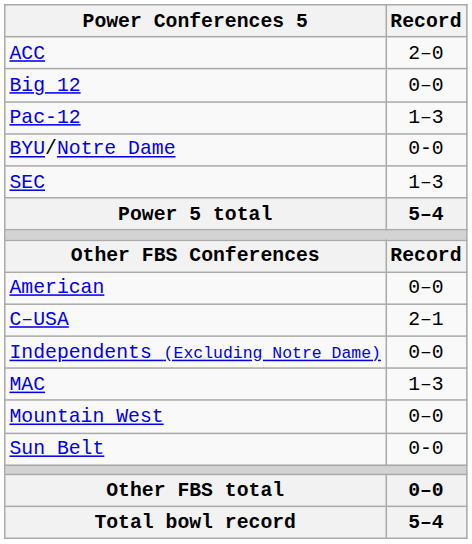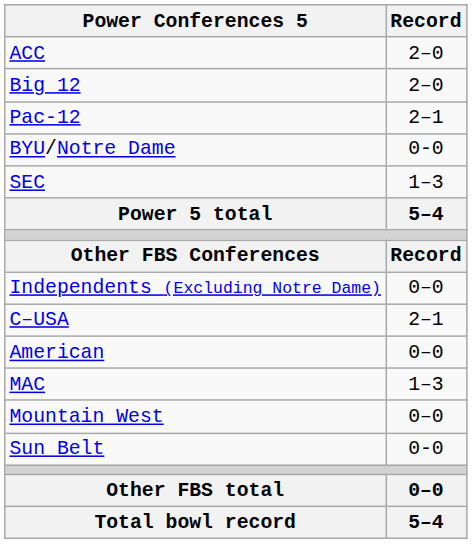 <table class="wikitable">
 <tr>
 <th>Power Conferences 5</th>
 <th>Record</th>
 </tr>
 <tr>
 <td><a href='#'>ACC</a></td>
 <td align=center>2–0</td>
 </tr>
 <tr>
 <td><a href='#'>Big 12</a></td>
-<td align=center>0–0</td>
+<td align=center>2–0</td>
 </tr>
 <tr>
 <td><a href='#'>Pac-12</a></td>
-<td align=center>1–3</td>
+<td align=center>2–1</td>
 </tr>
 <tr>
 <td><a href='#'>BYU</a>/<a href='#'>Notre Dame</a></td>
 <td align=center>0-0</td>
 </tr>
 <tr>
 <td><a href='#'>SEC</a></td>
 <td align=center>1–3</td>
 </tr>
 <tr>
 <th>Power 5 total</th>
 <th>5–4</th>
 </tr>
 <tr>
 <th colspan="2" style="background:lightgrey;"></th>
 </tr>
 <tr>
 <th>Other FBS Conferences</th>
 <th>Record</th>
 </tr>
 <tr>
-<td><a href='#'>American</a></td>
+<td><a href='#'>Independents <small>(Excluding Notre Dame)</small></a></td>
 <td align=center>0–0</td>
 </tr>
 <tr>
 <td><a href='#'>C–USA</a></td>
 <td align=center>2–1</td>
 </tr>
 <tr>
-<td><a href='#'>Independents <small>(Excluding Notre Dame)</small></a></td>
+<td><a href='#'>American</a></td>
 <td align=center>0–0</td>
 </tr>
 <tr>
 <td><a href='#'>MAC</a></td>
 <td align=center>1–3</td>
 </tr>
 <tr>
 <td><a href='#'>Mountain West</a></td>
 <td align=center>0–0</td>
 </tr>
 <tr>
 <td><a href='#'>Sun Belt</a></td>
 <td align=center>0-0</td>
 </tr>
 <tr>
 <th colspan="2" style="background:lightgrey;"></th>
 </tr>
 <tr>
 <th>Other FBS total</th>
 <th>0–0</th>
 </tr>
 <tr>
 <th>Total bowl record</th>
 <th>5–4</th>
 </tr>
 </table>
